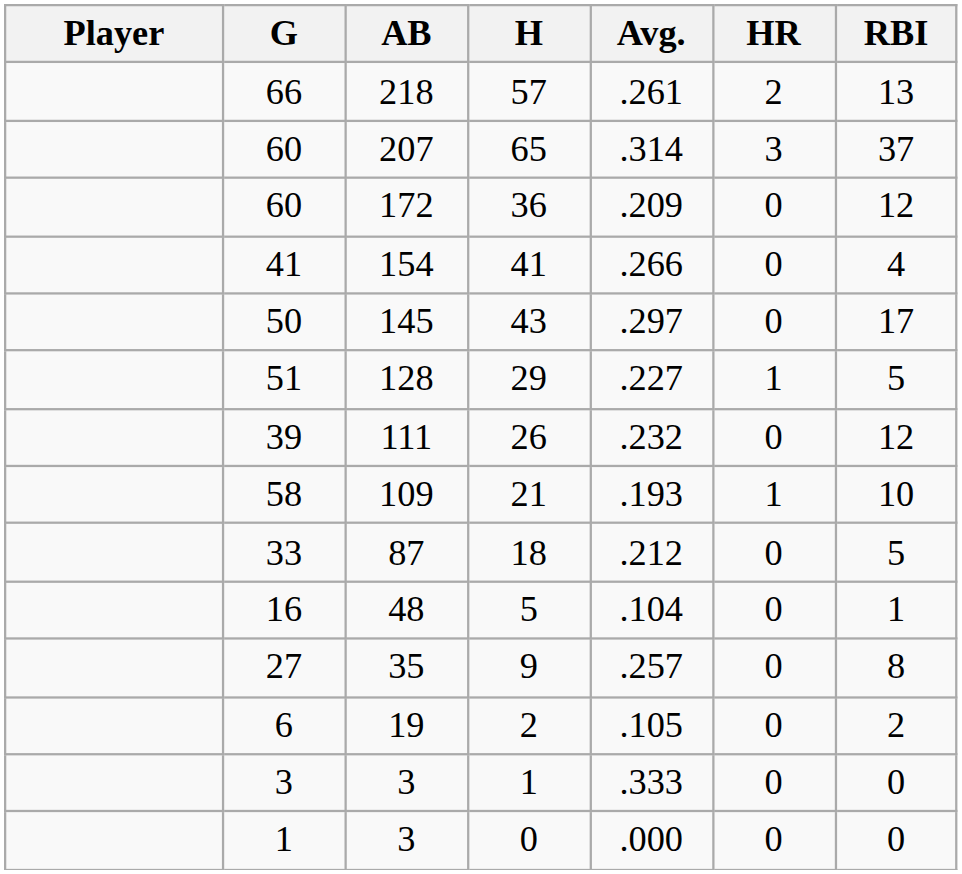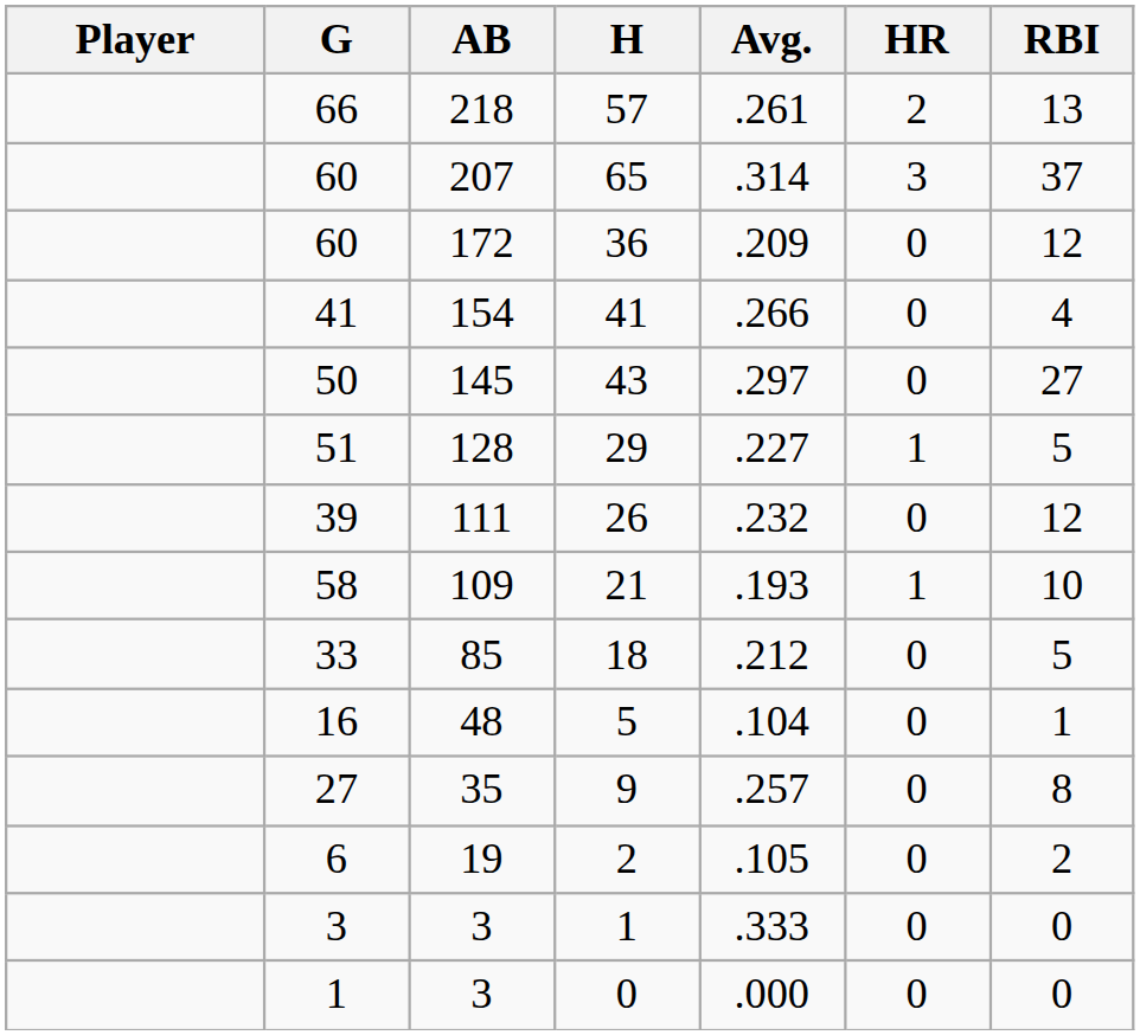 <table class="wikitable sortable">
 <tr>
 <th bgcolor="#DDDDFF" width="16%">Player</th>
 <th bgcolor="#DDDDFF" width="9%">G</th>
 <th bgcolor="#DDDDFF" width="9%">AB</th>
 <th bgcolor="#DDDDFF" width="9%">H</th>
 <th bgcolor="#DDDDFF" width="9%">Avg.</th>
 <th bgcolor="#DDDDFF" width="9%">HR</th>
 <th bgcolor="#DDDDFF" width="9%">RBI</th>
 </tr>
 <tr align="center">
 <td></td>
 <td>66</td>
 <td>218</td>
 <td>57</td>
 <td>.261</td>
 <td>2</td>
 <td>13</td>
 </tr>
 <tr align="center">
 <td></td>
 <td>60</td>
 <td>207</td>
 <td>65</td>
 <td>.314</td>
 <td>3</td>
 <td>37</td>
 </tr>
 <tr align="center">
 <td></td>
 <td>60</td>
 <td>172</td>
 <td>36</td>
 <td>.209</td>
 <td>0</td>
 <td>12</td>
 </tr>
 <tr align="center">
 <td></td>
 <td>41</td>
 <td>154</td>
 <td>41</td>
 <td>.266</td>
 <td>0</td>
 <td>4</td>
 </tr>
 <tr align="center">
 <td></td>
 <td>50</td>
 <td>145</td>
 <td>43</td>
 <td>.297</td>
 <td>0</td>
-<td>17</td>
+<td>27</td>
 </tr>
 <tr align="center">
 <td></td>
 <td>51</td>
 <td>128</td>
 <td>29</td>
 <td>.227</td>
 <td>1</td>
 <td>5</td>
 </tr>
 <tr align="center">
 <td></td>
 <td>39</td>
 <td>111</td>
 <td>26</td>
 <td>.232</td>
 <td>0</td>
 <td>12</td>
 </tr>
 <tr align="center">
 <td></td>
 <td>58</td>
 <td>109</td>
 <td>21</td>
 <td>.193</td>
 <td>1</td>
 <td>10</td>
 </tr>
 <tr align="center">
 <td></td>
 <td>33</td>
-<td>87</td>
+<td>85</td>
 <td>18</td>
 <td>.212</td>
 <td>0</td>
 <td>5</td>
 </tr>
 <tr align="center">
 <td></td>
 <td>16</td>
 <td>48</td>
 <td>5</td>
 <td>.104</td>
 <td>0</td>
 <td>1</td>
 </tr>
 <tr align="center">
 <td></td>
 <td>27</td>
 <td>35</td>
 <td>9</td>
 <td>.257</td>
 <td>0</td>
 <td>8</td>
 </tr>
 <tr align="center">
 <td></td>
 <td>6</td>
 <td>19</td>
 <td>2</td>
 <td>.105</td>
 <td>0</td>
 <td>2</td>
 </tr>
 <tr align="center">
 <td></td>
 <td>3</td>
 <td>3</td>
 <td>1</td>
 <td>.333</td>
 <td>0</td>
 <td>0</td>
 </tr>
 <tr align="center">
 <td></td>
 <td>1</td>
 <td>3</td>
 <td>0</td>
 <td>.000</td>
 <td>0</td>
 <td>0</td>
 </tr>
 </table>
